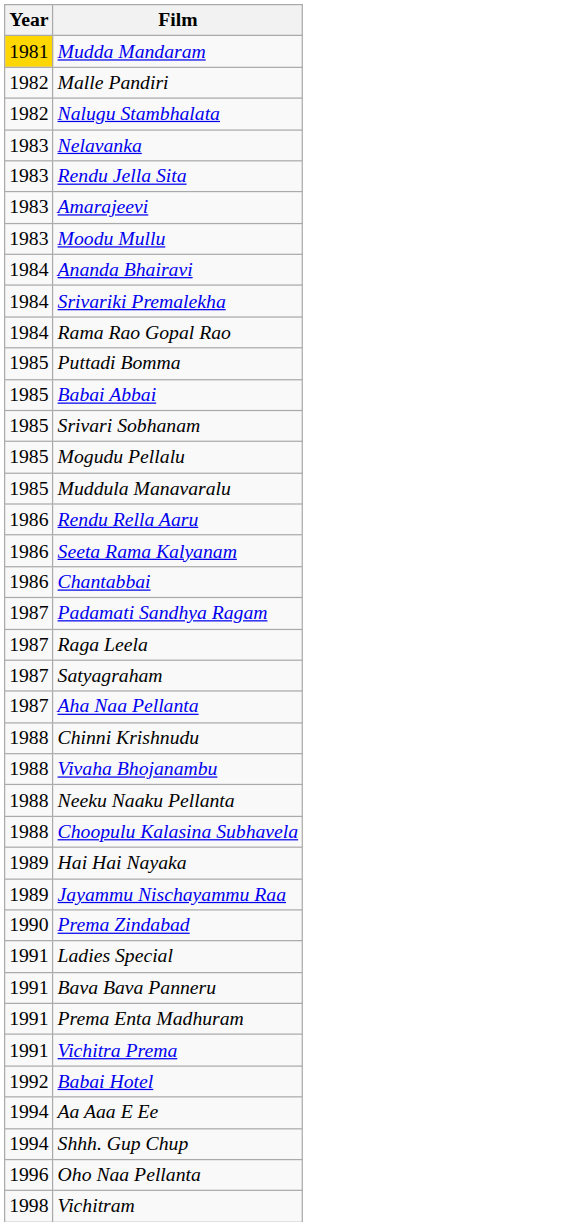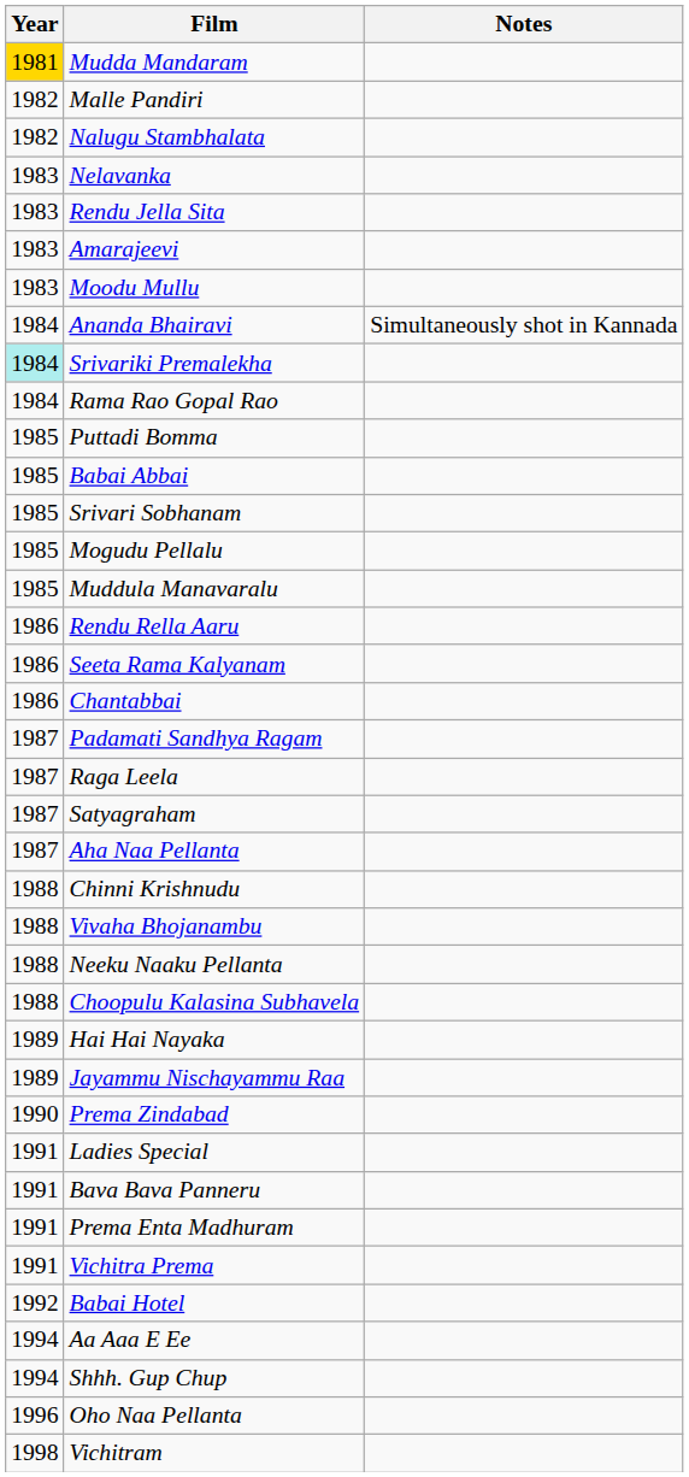 <table class="wikitable">
 <tr>
 <th>Year</th>
 <th>Film</th>
+<th>Notes</th>
 </tr>
 <tr>
 <td style="background: gold;">1981</td>
 <td><em><a href='#'>Mudda Mandaram</a></em></td>
+<td></td>
 </tr>
 <tr>
 <td>1982</td>
 <td><em>Malle Pandiri</em></td>
+<td></td>
 </tr>
 <tr>
 <td>1982</td>
 <td><em><a href='#'>Nalugu Stambhalata</a></em></td>
+<td></td>
 </tr>
 <tr>
 <td>1983</td>
 <td><em><a href='#'>Nelavanka</a></em></td>
+<td></td>
 </tr>
 <tr>
 <td>1983</td>
 <td><em><a href='#'>Rendu Jella Sita</a></em></td>
+<td></td>
 </tr>
 <tr>
 <td>1983</td>
 <td><em><a href='#'>Amarajeevi</a></em></td>
+<td></td>
 </tr>
 <tr>
 <td>1983</td>
 <td><em><a href='#'>Moodu Mullu</a></em></td>
+<td></td>
 </tr>
 <tr>
 <td>1984</td>
 <td><em><a href='#'>Ananda Bhairavi</a></em></td>
+<td>Simultaneously shot in Kannada</td>
 </tr>
 <tr>
-<td>1984</td>
+<td style="background: paleturquoise;">1984</td>
 <td><em><a href='#'>Srivariki Premalekha</a></em></td>
+<td></td>
 </tr>
 <tr>
 <td>1984</td>
 <td><em>Rama Rao Gopal Rao</em></td>
+<td></td>
 </tr>
 <tr>
 <td>1985</td>
 <td><em>Puttadi Bomma</em></td>
+<td></td>
 </tr>
 <tr>
 <td>1985</td>
 <td><em><a href='#'>Babai Abbai</a></em></td>
+<td></td>
 </tr>
 <tr>
 <td>1985</td>
 <td><em>Srivari Sobhanam</em></td>
+<td></td>
 </tr>
 <tr>
 <td>1985</td>
 <td><em>Mogudu Pellalu</em></td>
+<td></td>
 </tr>
 <tr>
 <td>1985</td>
 <td><em>Muddula Manavaralu</em></td>
+<td></td>
 </tr>
 <tr>
 <td>1986</td>
 <td><em><a href='#'>Rendu Rella Aaru</a></em></td>
+<td></td>
 </tr>
 <tr>
 <td>1986</td>
 <td><em><a href='#'>Seeta Rama Kalyanam</a></em></td>
+<td></td>
 </tr>
 <tr>
 <td>1986</td>
 <td><em><a href='#'>Chantabbai</a></em></td>
+<td></td>
 </tr>
 <tr>
 <td>1987</td>
 <td><em><a href='#'>Padamati Sandhya Ragam</a></em></td>
+<td></td>
 </tr>
 <tr>
 <td>1987</td>
 <td><em>Raga Leela</em></td>
+<td></td>
 </tr>
 <tr>
 <td>1987</td>
 <td><em>Satyagraham</em></td>
+<td></td>
 </tr>
 <tr>
 <td>1987</td>
 <td><em><a href='#'>Aha Naa Pellanta</a></em></td>
+<td></td>
 </tr>
 <tr>
 <td>1988</td>
 <td><em>Chinni Krishnudu</em></td>
+<td></td>
 </tr>
 <tr>
 <td>1988</td>
 <td><em><a href='#'>Vivaha Bhojanambu</a></em></td>
+<td></td>
 </tr>
 <tr>
 <td>1988</td>
 <td><em>Neeku Naaku Pellanta</em></td>
+<td></td>
 </tr>
 <tr>
 <td>1988</td>
 <td><em><a href='#'>Choopulu Kalasina Subhavela</a></em></td>
+<td></td>
 </tr>
 <tr>
 <td>1989</td>
 <td><em>Hai Hai Nayaka</em></td>
+<td></td>
 </tr>
 <tr>
 <td>1989</td>
 <td><em><a href='#'>Jayammu Nischayammu Raa</a></em></td>
+<td></td>
 </tr>
 <tr>
 <td>1990</td>
 <td><em><a href='#'>Prema Zindabad</a></em></td>
+<td></td>
 </tr>
 <tr>
 <td>1991</td>
 <td><em>Ladies Special</em></td>
+<td></td>
 </tr>
 <tr>
 <td>1991</td>
 <td><em>Bava Bava Panneru</em></td>
+<td></td>
 </tr>
 <tr>
 <td>1991</td>
 <td><em>Prema Enta Madhuram</em></td>
+<td></td>
 </tr>
 <tr>
 <td>1991</td>
 <td><em><a href='#'>Vichitra Prema</a></em></td>
+<td></td>
 </tr>
 <tr>
 <td>1992</td>
 <td><em><a href='#'>Babai Hotel</a></em></td>
+<td></td>
 </tr>
 <tr>
 <td>1994</td>
 <td><em>Aa Aaa E Ee</em></td>
+<td></td>
 </tr>
 <tr>
 <td>1994</td>
 <td><em>Shhh. Gup Chup</em></td>
+<td></td>
 </tr>
 <tr>
 <td>1996</td>
 <td><em>Oho Naa Pellanta</em></td>
+<td></td>
 </tr>
 <tr>
 <td>1998</td>
 <td><em>Vichitram</em></td>
+<td></td>
 </tr>
 </table>
